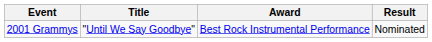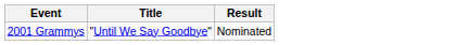 <table class="wikitable">
 <tr>
 <th>Event</th>
 <th>Title</th>
-<th>Award</th>
 <th>Result</th>
 </tr>
 <tr>
 <td><a href='#'>2001 Grammys</a></td>
 <td>"<a href='#'>Until We Say Goodbye</a>"</td>
-<td><a href='#'>Best Rock Instrumental Performance</a></td>
 <td align="center">Nominated</td>
 </tr>
 </table>
